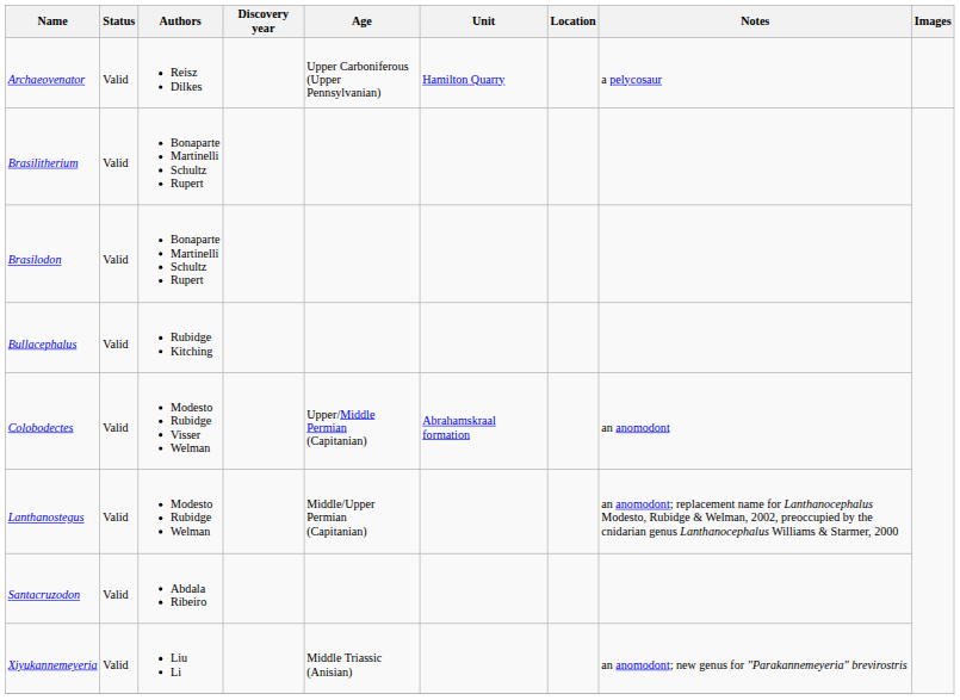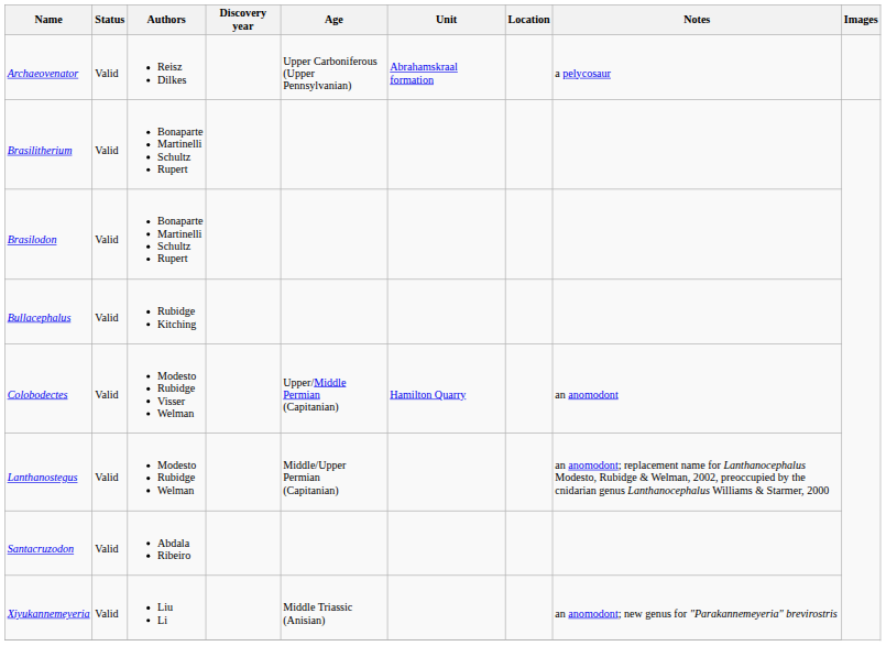 <table class="wikitable sortable" align="center" width="100%">
 <tr>
 <th>Name</th>
 <th>Status</th>
 <th>Authors</th>
 <th>Discovery year</th>
 <th>Age</th>
 <th>Unit</th>
 <th>Location</th>
 <th width="33%" class="unsortable">Notes</th>
 <th class="unsortable">Images</th>
 </tr>
 <tr>
 <td><br><em><a href='#'>Archaeovenator</a></em></td>
 <td><br>Valid</td>
 <td><br><ul><li>Reisz</li><li>Dilkes</li></ul></td>
 <td></td>
 <td><br>Upper Carboniferous <br> (Upper Pennsylvanian)</td>
-<td><br><a href='#'>Hamilton Quarry</a></td>
+<td><br><a href='#'>Abrahamskraal formation</a></td>
 <td><br></td>
 <td><br>a <a href='#'>pelycosaur</a></td>
 </tr>
 <tr>
 <td><br><em><a href='#'>Brasilitherium</a></em></td>
 <td><br>Valid</td>
 <td><br><ul><li>Bonaparte</li><li>Martinelli</li><li>Schultz</li><li>Rupert</li></ul></td>
 <td></td>
 <td></td>
 <td></td>
 <td><br></td>
 <td></td>
 <td rowspan="99"><br></td>
 </tr>
 <tr>
 <td><br><em><a href='#'>Brasilodon</a></em></td>
 <td><br>Valid</td>
 <td><br><ul><li>Bonaparte</li><li>Martinelli</li><li>Schultz</li><li>Rupert</li></ul></td>
 <td></td>
 <td></td>
 <td></td>
 <td><br></td>
 <td></td>
 </tr>
 <tr>
 <td><br><em><a href='#'>Bullacephalus</a></em></td>
 <td><br>Valid</td>
 <td><br><ul><li>Rubidge</li><li>Kitching</li></ul></td>
 <td></td>
 <td></td>
 <td></td>
 <td><br></td>
 <td></td>
 </tr>
 <tr>
 <td><br><em><a href='#'>Colobodectes</a></em></td>
 <td><br>Valid</td>
 <td><br><ul><li>Modesto</li><li>Rubidge</li><li>Visser</li><li>Welman</li></ul></td>
 <td></td>
 <td><br>Upper/<a href='#'>Middle Permian</a> <br> (Capitanian)</td>
-<td><br><a href='#'>Abrahamskraal formation</a></td>
+<td><br><a href='#'>Hamilton Quarry</a></td>
 <td><br></td>
 <td><br>an <a href='#'>anomodont</a></td>
 </tr>
 <tr>
 <td><br><em><a href='#'>Lanthanostegus</a></em></td>
 <td><br>Valid</td>
 <td><br><ul><li>Modesto</li><li>Rubidge</li><li>Welman</li></ul></td>
 <td></td>
 <td><br>Middle/Upper Permian <br> (Capitanian)</td>
 <td></td>
 <td><br></td>
 <td><br>an <a href='#'>anomodont</a>; replacement name for <em>Lanthanocephalus</em> Modesto, Rubidge & Welman, 2002, preoccupied by the cnidarian genus <em>Lanthanocephalus</em> Williams & Starmer, 2000</td>
 </tr>
 <tr>
 <td><br><em><a href='#'>Santacruzodon</a></em></td>
 <td><br>Valid</td>
 <td><br><ul><li>Abdala</li><li>Ribeiro</li></ul></td>
 <td></td>
 <td></td>
 <td></td>
 <td><br></td>
 <td></td>
 </tr>
 <tr>
 <td><br><em><a href='#'>Xiyukannemeyeria</a></em></td>
 <td><br>Valid</td>
 <td><br><ul><li>Liu</li><li>Li</li></ul></td>
 <td></td>
 <td><br>Middle Triassic <br> (Anisian)</td>
 <td></td>
 <td><br></td>
 <td><br>an <a href='#'>anomodont</a>; new genus for <em>"Parakannemeyeria" brevirostris</em></td>
 </tr>
 <tr>
 </tr>
 </table>
